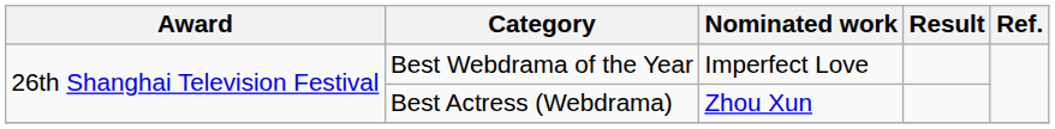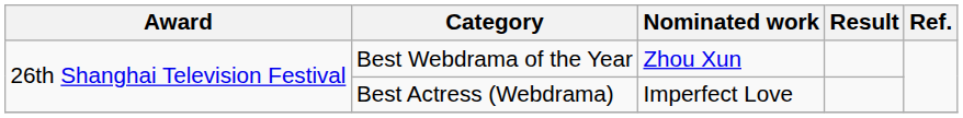 <table class="wikitable">
 <tr>
 <th>Award</th>
 <th>Category</th>
 <th>Nominated work</th>
 <th>Result</th>
 <th>Ref.</th>
 </tr>
 <tr>
 <td rowspan=2>26th <a href='#'>Shanghai Television Festival</a> <br></td>
 <td>Best Webdrama of the Year</td>
-<td>Imperfect Love</td>
+<td><a href='#'>Zhou Xun</a></td>
 <td></td>
 <td rowspan=2></td>
 </tr>
 <tr>
 <td>Best Actress (Webdrama)</td>
-<td><a href='#'>Zhou Xun</a></td>
+<td>Imperfect Love</td>
 <td></td>
 </tr>
 <tr>
 </tr>
 </table>
